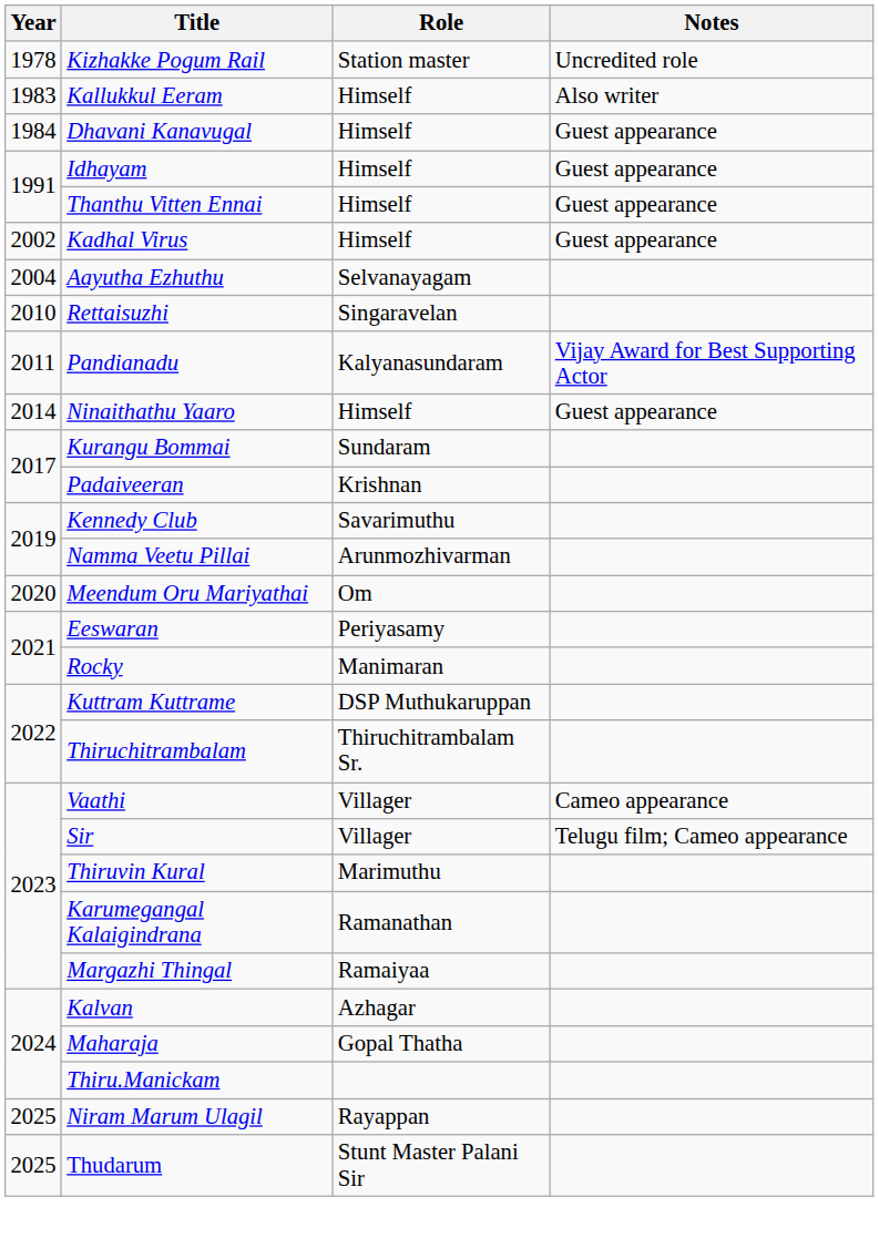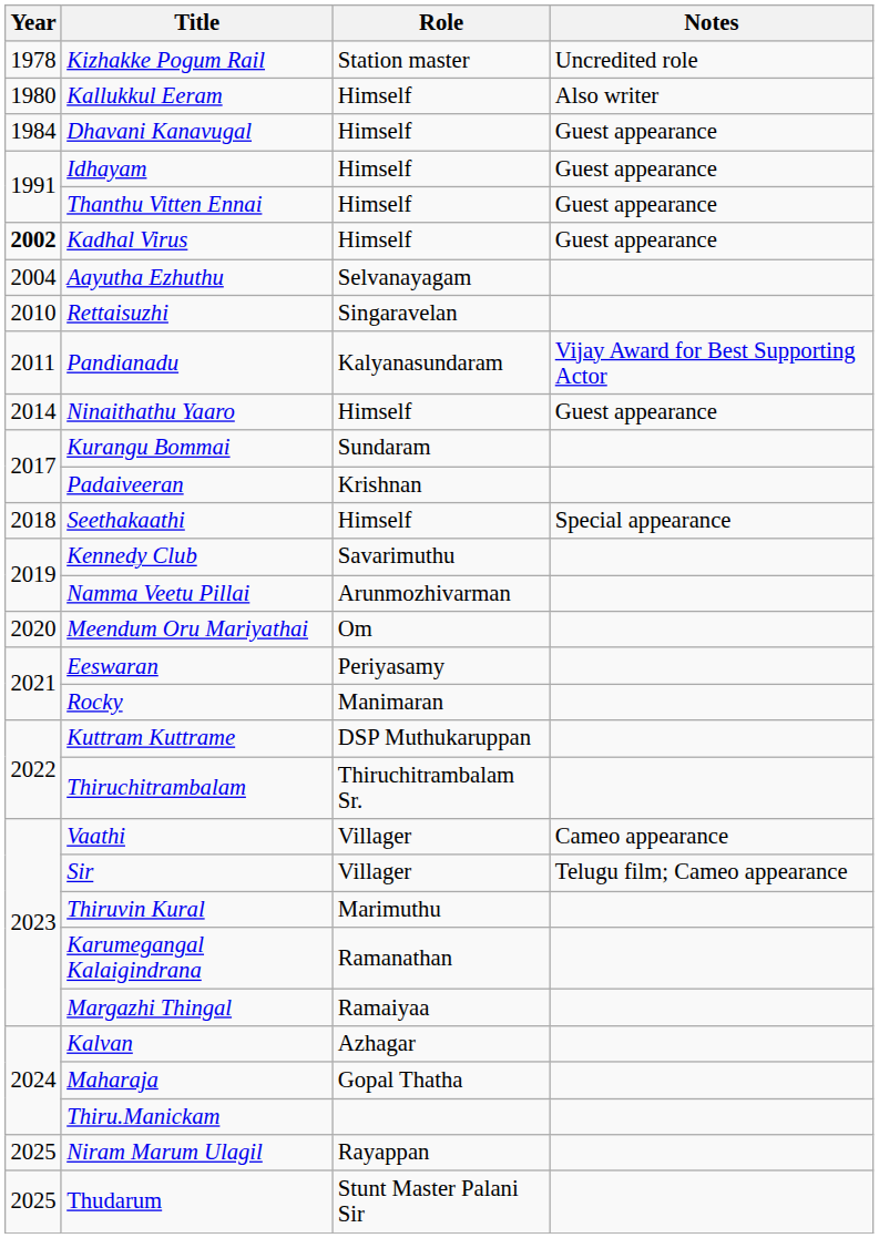 <table class="wikitable sortable">
 <tr>
 <th>Year</th>
 <th>Title</th>
 <th>Role</th>
 <th>Notes</th>
 </tr>
 <tr>
 <td>1978</td>
 <td><em><a href='#'>Kizhakke Pogum Rail</a></em></td>
 <td>Station master</td>
 <td>Uncredited role</td>
 </tr>
 <tr>
-<td>1983</td>
+<td>1980</td>
 <td><em><a href='#'>Kallukkul Eeram</a></em></td>
 <td>Himself</td>
 <td>Also writer</td>
 </tr>
 <tr>
 <td>1984</td>
 <td><em><a href='#'>Dhavani Kanavugal</a></em></td>
 <td>Himself</td>
 <td>Guest appearance</td>
 </tr>
 <tr>
 <td rowspan="2">1991</td>
 <td><em><a href='#'>Idhayam</a></em></td>
 <td>Himself</td>
 <td>Guest appearance</td>
 </tr>
 <tr>
 <td><em><a href='#'>Thanthu Vitten Ennai</a></em></td>
 <td>Himself</td>
 <td>Guest appearance</td>
 </tr>
 <tr>
-<td>2002</td>
+<td><strong>2002</strong></td>
 <td><em><a href='#'>Kadhal Virus</a></em></td>
 <td>Himself</td>
 <td>Guest appearance</td>
 </tr>
 <tr>
 <td>2004</td>
 <td><em><a href='#'>Aayutha Ezhuthu</a></em></td>
 <td>Selvanayagam</td>
 <td></td>
 </tr>
 <tr>
 <td>2010</td>
 <td><em><a href='#'>Rettaisuzhi</a></em></td>
 <td>Singaravelan</td>
 <td></td>
 </tr>
 <tr>
 <td>2011</td>
 <td><em><a href='#'>Pandianadu</a></em></td>
 <td>Kalyanasundaram</td>
 <td><a href='#'>Vijay Award for Best Supporting Actor</a></td>
 </tr>
 <tr>
 <td>2014</td>
 <td><em><a href='#'>Ninaithathu Yaaro</a></em></td>
 <td>Himself</td>
 <td>Guest appearance</td>
 </tr>
 <tr>
 <td rowspan="2">2017</td>
 <td><em><a href='#'>Kurangu Bommai</a></em></td>
 <td>Sundaram</td>
 <td></td>
 </tr>
 <tr>
 <td><em><a href='#'>Padaiveeran</a></em></td>
 <td>Krishnan</td>
 <td></td>
+</tr>
+<tr>
+<td>2018</td>
+<td><em><a href='#'>Seethakaathi</a></em></td>
+<td>Himself</td>
+<td>Special appearance</td>
 </tr>
 <tr>
 <td rowspan="2">2019</td>
 <td><em><a href='#'>Kennedy Club</a></em></td>
 <td>Savarimuthu</td>
 <td></td>
 </tr>
 <tr>
 <td><em><a href='#'>Namma Veetu Pillai</a></em></td>
 <td>Arunmozhivarman</td>
 <td></td>
 </tr>
 <tr>
 <td>2020</td>
 <td><em><a href='#'>Meendum Oru Mariyathai</a></em></td>
 <td>Om</td>
 <td></td>
 </tr>
 <tr>
 <td rowspan="2">2021</td>
 <td><em><a href='#'>Eeswaran</a></em></td>
 <td>Periyasamy</td>
 <td></td>
 </tr>
 <tr>
 <td><em><a href='#'>Rocky</a></em></td>
 <td>Manimaran</td>
 <td></td>
 </tr>
 <tr>
 <td rowspan="2">2022</td>
 <td><em><a href='#'>Kuttram Kuttrame</a></em></td>
 <td>DSP Muthukaruppan</td>
 <td></td>
 </tr>
 <tr>
 <td><em><a href='#'>Thiruchitrambalam</a></em></td>
 <td>Thiruchitrambalam Sr.</td>
 <td></td>
 </tr>
 <tr>
 <td rowspan="5">2023</td>
 <td><em><a href='#'>Vaathi</a></em></td>
 <td>Villager</td>
 <td>Cameo appearance</td>
 </tr>
 <tr>
 <td><em><a href='#'>Sir</a></em></td>
 <td>Villager</td>
 <td>Telugu film; Cameo appearance</td>
 </tr>
 <tr>
 <td><em><a href='#'>Thiruvin Kural</a></em></td>
 <td>Marimuthu</td>
 <td></td>
 </tr>
 <tr>
 <td><em><a href='#'>Karumegangal Kalaigindrana</a></em></td>
 <td>Ramanathan</td>
 <td></td>
 </tr>
 <tr>
 <td><em><a href='#'>Margazhi Thingal</a></em></td>
 <td>Ramaiyaa</td>
 <td></td>
 </tr>
 <tr>
 <td rowspan="3">2024</td>
 <td><em><a href='#'>Kalvan</a></em></td>
 <td>Azhagar</td>
 <td></td>
 </tr>
 <tr>
 <td><em><a href='#'>Maharaja</a></em></td>
 <td>Gopal Thatha</td>
 <td></td>
 </tr>
 <tr>
 <td><em><a href='#'>Thiru.Manickam</a></em></td>
 <td></td>
 <td></td>
 </tr>
 <tr>
 <td>2025</td>
 <td><em><a href='#'>Niram Marum Ulagil</a></em></td>
 <td>Rayappan</td>
 <td></td>
 </tr>
 <tr>
 <td>2025</td>
 <td><a href='#'>Thudarum</a></td>
 <td>Stunt Master Palani Sir</td>
 <td></td>
 </tr>
 </table>
